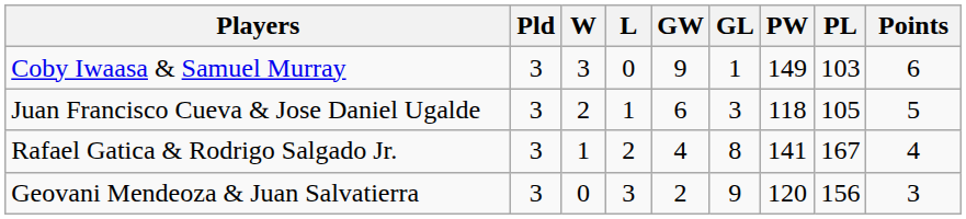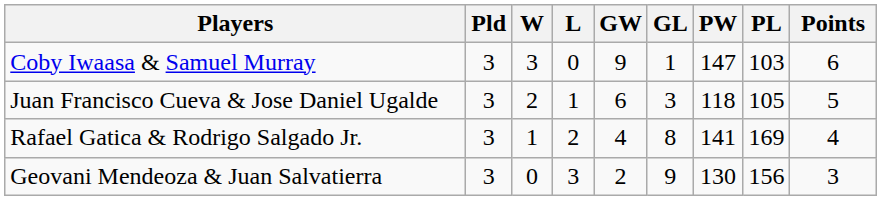 <table class=wikitable style="text-align:center">
 <tr>
 <th width=300>Players</th>
 <th width=20>Pld</th>
 <th width=20>W</th>
 <th width=20>L</th>
 <th width=20>GW</th>
 <th width=20>GL</th>
 <th width=20>PW</th>
 <th width=20>PL</th>
 <th width=50>Points</th>
 </tr>
 <tr>
 <td align=left> <a href='#'>Coby Iwaasa</a> & <a href='#'>Samuel Murray</a></td>
 <td>3</td>
 <td>3</td>
 <td>0</td>
 <td>9</td>
 <td>1</td>
-<td>149</td>
+<td>147</td>
 <td>103</td>
 <td>6</td>
 </tr>
 <tr>
 <td align="left"> Juan Francisco Cueva & Jose Daniel Ugalde</td>
 <td>3</td>
 <td>2</td>
 <td>1</td>
 <td>6</td>
 <td>3</td>
 <td>118</td>
 <td>105</td>
 <td>5</td>
 </tr>
 <tr>
 <td align=left> Rafael Gatica & Rodrigo Salgado Jr.</td>
 <td>3</td>
 <td>1</td>
 <td>2</td>
 <td>4</td>
 <td>8</td>
 <td>141</td>
-<td>167</td>
+<td>169</td>
 <td>4</td>
 </tr>
 <tr>
 <td align=left> Geovani Mendeoza & Juan Salvatierra</td>
 <td>3</td>
 <td>0</td>
 <td>3</td>
 <td>2</td>
 <td>9</td>
-<td>120</td>
+<td>130</td>
 <td>156</td>
 <td>3</td>
 </tr>
 </table>
